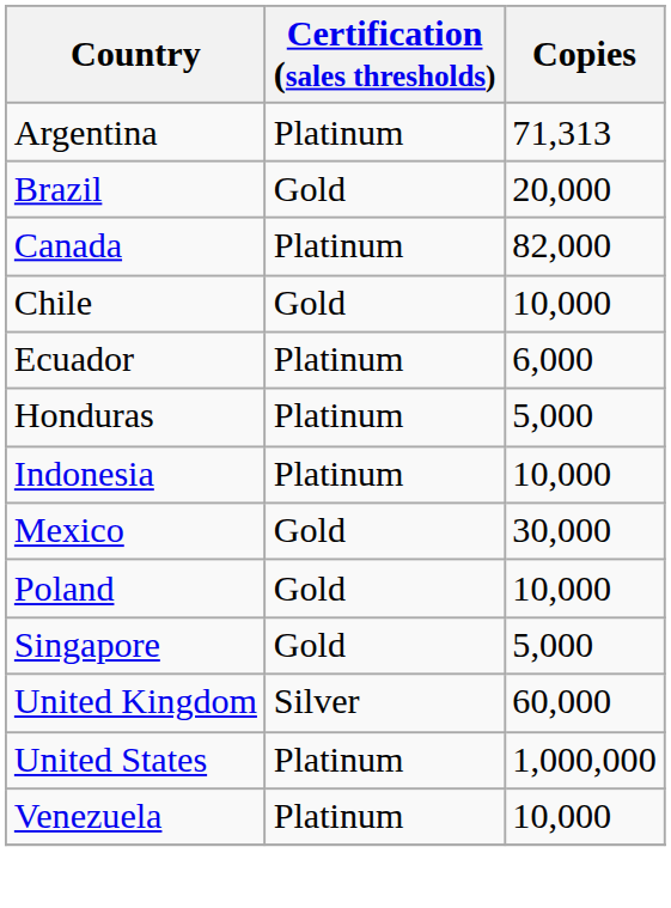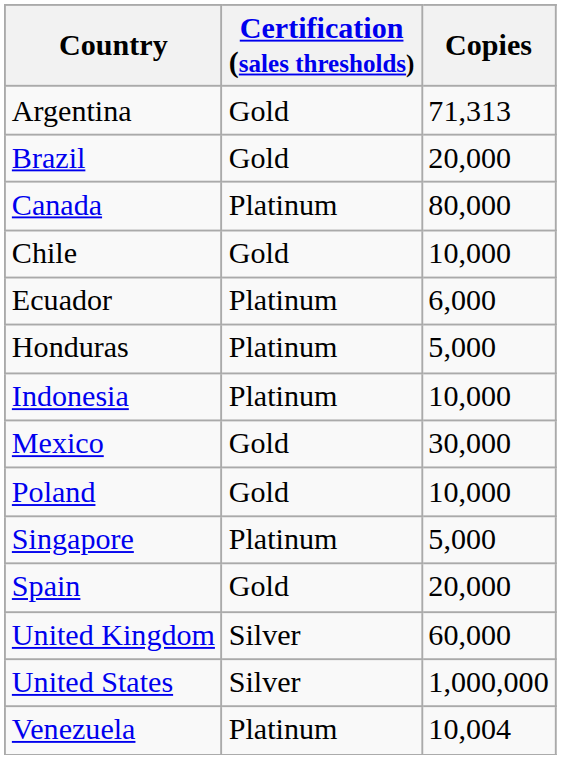 <table class="wikitable">
 <tr>
 <th>Country</th>
 <th><a href='#'>Certification</a><br>(<small><a href='#'>sales thresholds</a>)</small></th>
 <th>Copies</th>
 </tr>
 <tr>
 <td>Argentina</td>
-<td>Platinum</td>
+<td>Gold</td>
 <td>71,313</td>
 </tr>
 <tr>
 <td><a href='#'>Brazil</a></td>
 <td>Gold</td>
 <td>20,000</td>
 </tr>
 <tr>
 <td><a href='#'>Canada</a></td>
 <td>Platinum</td>
-<td>82,000</td>
+<td>80,000</td>
 </tr>
 <tr>
 <td>Chile</td>
 <td>Gold</td>
 <td>10,000</td>
 </tr>
 <tr>
 <td>Ecuador</td>
 <td>Platinum</td>
 <td>6,000</td>
 </tr>
 <tr>
 <td>Honduras</td>
 <td>Platinum</td>
 <td>5,000</td>
 </tr>
 <tr>
 <td><a href='#'>Indonesia</a></td>
 <td>Platinum</td>
 <td>10,000</td>
 </tr>
 <tr>
 <td><a href='#'>Mexico</a></td>
 <td>Gold</td>
 <td>30,000</td>
 </tr>
 <tr>
 <td><a href='#'>Poland</a></td>
 <td>Gold</td>
 <td>10,000</td>
 </tr>
 <tr>
 <td><a href='#'>Singapore</a></td>
+<td>Platinum</td>
+<td>5,000</td>
+</tr>
+<tr>
+<td><a href='#'>Spain</a></td>
 <td>Gold</td>
-<td>5,000</td>
+<td>20,000</td>
 </tr>
 <tr>
 <td><a href='#'>United Kingdom</a></td>
 <td>Silver</td>
 <td>60,000</td>
 </tr>
 <tr>
 <td><a href='#'>United States</a></td>
-<td>Platinum</td>
+<td>Silver</td>
 <td>1,000,000</td>
 </tr>
 <tr>
 <td><a href='#'>Venezuela</a></td>
 <td>Platinum</td>
-<td>10,000</td>
+<td>10,004</td>
 </tr>
 <tr>
 </tr>
 </table>
